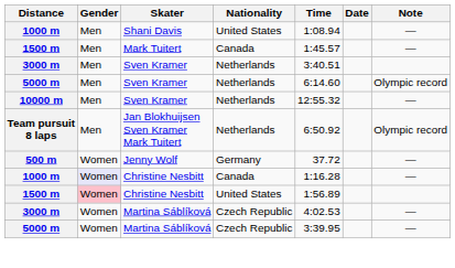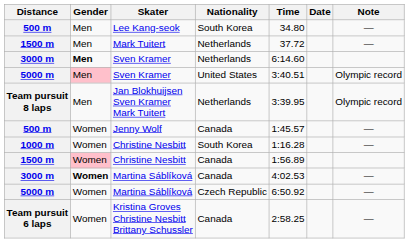 <table class="wikitable sortable plainrowheaders">
 <tr>
 <th scope=col>Distance</th>
 <th scope=col>Gender</th>
 <th scope=col>Skater</th>
 <th scope=col>Nationality</th>
 <th scope=col>Time</th>
 <th scope=col>Date</th>
 <th scope=col class=unsortable>Note</th>
 </tr>
 <tr>
-<th scope=row align=right><a href='#'>1000 m</a></th>
+<th scope=row align=right><a href='#'>500 m</a></th>
 <td>Men</td>
-<td><a href='#'>Shani Davis</a></td>
-<td> United States</td>
-<td align=right>1:08.94</td>
+<td><a href='#'>Lee Kang-seok</a></td>
+<td> South Korea</td>
+<td align=right>34.80</td>
 <td><a href='#'></a></td>
 <td align=center>—</td>
 </tr>
 <tr>
 <th scope=row align=right><a href='#'>1500 m</a></th>
 <td>Men</td>
 <td><a href='#'>Mark Tuitert</a></td>
-<td> Canada</td>
-<td align=right>1:45.57</td>
+<td> Netherlands</td>
+<td align=right>37.72</td>
 <td><a href='#'></a></td>
 <td align=center>—</td>
 </tr>
 <tr>
 <th scope=row align=right><a href='#'>3000 m</a></th>
-<td>Men</td>
+<td><strong>Men</strong></td>
 <td><a href='#'>Sven Kramer</a></td>
 <td> Netherlands</td>
-<td align=right>3:40.51</td>
+<td align=right>6:14.60</td>
 <td></td>
 <td></td>
 </tr>
 <tr>
 <th scope=row align=right><a href='#'>5000 m</a></th>
-<td>Men</td>
+<td style="background: pink;">Men</td>
 <td><a href='#'>Sven Kramer</a></td>
-<td> Netherlands</td>
-<td align=right>6:14.60</td>
+<td> United States</td>
+<td align=right>3:40.51</td>
 <td><a href='#'></a></td>
 <td>Olympic record</td>
-</tr>
-<tr>
-<th scope=row align=right><a href='#'>10000 m</a></th>
-<td>Men</td>
-<td><a href='#'>Sven Kramer</a></td>
-<td> Netherlands</td>
-<td align=right>12:55.32</td>
-<td><a href='#'></a></td>
-<td align=center>—</td>
 </tr>
 <tr>
 <th scope=row align=right>Team pursuit<br>8 laps</th>
 <td>Men</td>
 <td><a href='#'>Jan Blokhuijsen</a><br><a href='#'>Sven Kramer</a><br><a href='#'>Mark Tuitert</a></td>
 <td> Netherlands</td>
-<td align=right>6:50.92</td>
+<td align=right>3:39.95</td>
 <td><a href='#'></a></td>
 <td>Olympic record</td>
 </tr>
 <tr>
 <th scope=row align=right><a href='#'>500 m</a></th>
 <td>Women</td>
 <td><a href='#'>Jenny Wolf</a></td>
-<td> Germany</td>
-<td align=right>37.72</td>
+<td> Canada</td>
+<td align=right>1:45.57</td>
 <td><a href='#'></a></td>
 <td align=center>—</td>
 </tr>
 <tr>
 <th scope=row align=right><a href='#'>1000 m</a></th>
-<td style="background: lavender;">Women</td>
+<td>Women</td>
 <td><a href='#'>Christine Nesbitt</a></td>
-<td> Canada</td>
+<td> South Korea</td>
 <td align=right>1:16.28</td>
 <td><a href='#'></a></td>
 <td align=center>—</td>
 </tr>
 <tr>
 <th scope=row align=right><a href='#'>1500 m</a></th>
 <td style="background: pink;">Women</td>
 <td><a href='#'>Christine Nesbitt</a></td>
-<td> United States</td>
+<td> Canada</td>
 <td align=right>1:56.89</td>
 <td></td>
 <td align=center></td>
 </tr>
 <tr>
 <th scope=row align=right><a href='#'>3000 m</a></th>
-<td>Women</td>
+<td><strong>Women</strong></td>
 <td><a href='#'>Martina Sáblíková</a></td>
-<td> Czech Republic</td>
+<td> Canada</td>
 <td align=right>4:02.53</td>
 <td><a href='#'></a></td>
 <td align=center>—</td>
 </tr>
 <tr>
 <th scope=row align=right><a href='#'>5000 m</a></th>
 <td>Women</td>
 <td><a href='#'>Martina Sáblíková</a></td>
 <td> Czech Republic</td>
-<td align=right>3:39.95</td>
+<td align=right>6:50.92</td>
+<td><a href='#'></a></td>
+<td align=center>—</td>
+</tr>
+<tr>
+<th scope=row align=right>Team pursuit<br>6 laps</th>
+<td>Women</td>
+<td><a href='#'>Kristina Groves</a><br><a href='#'>Christine Nesbitt</a><br><a href='#'>Brittany Schussler</a></td>
+<td> Canada</td>
+<td align=right>2:58.25</td>
 <td><a href='#'></a></td>
 <td align=center>—</td>
 </tr>
 </table>
